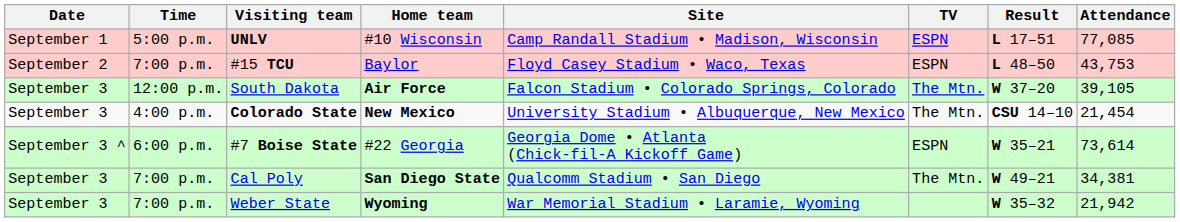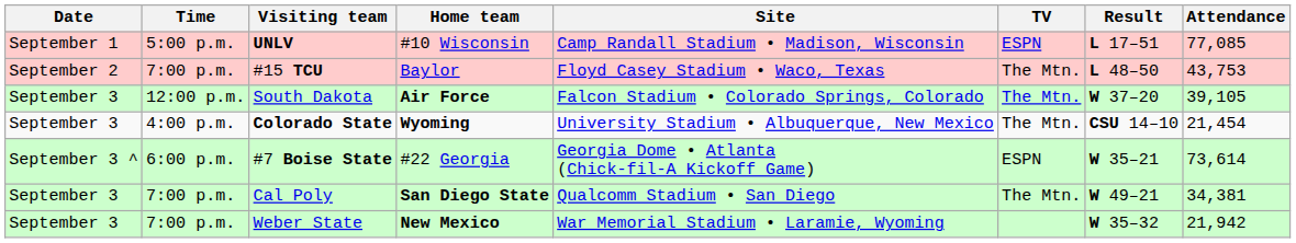 <table class="wikitable" style="font-size:95%;">
 <tr>
 <th>Date</th>
 <th>Time</th>
 <th>Visiting team</th>
 <th>Home team</th>
 <th>Site</th>
 <th>TV</th>
 <th>Result</th>
 <th>Attendance</th>
 </tr>
 <tr style="background:#fcc;">
 <td>September 1</td>
 <td>5:00 p.m.</td>
 <td><strong>UNLV</strong></td>
 <td>#10 <a href='#'>Wisconsin</a></td>
 <td><a href='#'>Camp Randall Stadium</a> • <a href='#'>Madison, Wisconsin</a></td>
 <td><a href='#'>ESPN</a></td>
 <td><strong>L</strong> 17–51</td>
 <td>77,085</td>
 </tr>
 <tr style="background:#fcc;">
 <td>September 2</td>
 <td>7:00 p.m.</td>
 <td>#15 <strong>TCU</strong></td>
 <td><a href='#'>Baylor</a></td>
 <td><a href='#'>Floyd Casey Stadium</a> • <a href='#'>Waco, Texas</a></td>
-<td>ESPN</td>
+<td>The Mtn.</td>
 <td><strong>L</strong> 48–50</td>
 <td>43,753</td>
 </tr>
 <tr style="background:#cfc;">
 <td>September 3</td>
 <td>12:00 p.m.</td>
 <td><a href='#'>South Dakota</a></td>
 <td><strong>Air Force</strong></td>
 <td><a href='#'>Falcon Stadium</a> • <a href='#'>Colorado Springs, Colorado</a></td>
 <td><a href='#'>The Mtn.</a></td>
 <td><strong>W</strong> 37–20</td>
 <td>39,105</td>
 </tr>
 <tr style=>
 <td>September 3</td>
 <td>4:00 p.m.</td>
 <td><strong>Colorado State</strong></td>
-<td><strong>New Mexico</strong></td>
+<td><strong>Wyoming</strong></td>
 <td><a href='#'>University Stadium</a> • <a href='#'>Albuquerque, New Mexico</a></td>
 <td>The Mtn.</td>
 <td><strong>CSU</strong> 14–10</td>
 <td>21,454</td>
 </tr>
 <tr style="background:#cfc;">
 <td>September 3 ^</td>
 <td>6:00 p.m.</td>
 <td>#7 <strong>Boise State</strong></td>
 <td>#22 <a href='#'>Georgia</a></td>
 <td><a href='#'>Georgia Dome</a> • <a href='#'>Atlanta</a><br>(<a href='#'>Chick-fil-A Kickoff Game</a>)</td>
 <td>ESPN</td>
 <td><strong>W</strong> 35–21</td>
 <td>73,614</td>
 </tr>
 <tr style="background:#cfc;">
 <td>September 3</td>
 <td>7:00 p.m.</td>
 <td><a href='#'>Cal Poly</a></td>
 <td><strong>San Diego State</strong></td>
 <td><a href='#'>Qualcomm Stadium</a> • <a href='#'>San Diego</a></td>
 <td>The Mtn.</td>
 <td><strong>W</strong> 49–21</td>
 <td>34,381</td>
 </tr>
 <tr style="background:#cfc;">
 <td>September 3</td>
 <td>7:00 p.m.</td>
 <td><a href='#'>Weber State</a></td>
-<td><strong>Wyoming</strong></td>
+<td><strong>New Mexico</strong></td>
 <td><a href='#'>War Memorial Stadium</a> • <a href='#'>Laramie, Wyoming</a></td>
 <td></td>
 <td><strong>W</strong> 35–32</td>
 <td>21,942</td>
 </tr>
 </table>
